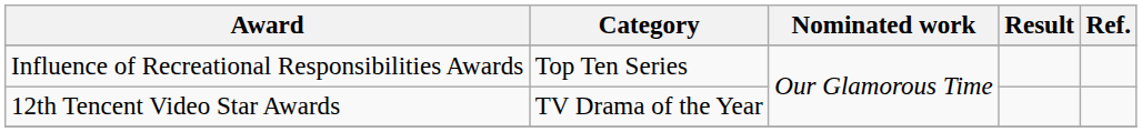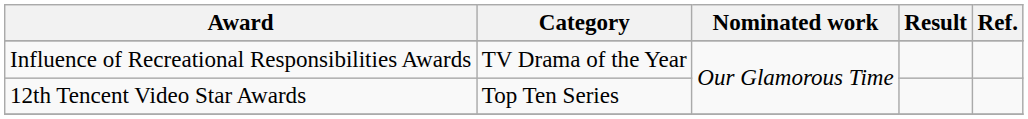 <table class="wikitable">
 <tr>
 <th>Award</th>
 <th>Category</th>
 <th>Nominated work</th>
 <th>Result</th>
 <th>Ref.</th>
 </tr>
 <tr>
 </tr>
 <tr>
 <td>Influence of Recreational Responsibilities Awards</td>
-<td>Top Ten Series</td>
+<td>TV Drama of the Year</td>
 <td rowspan=2><em>Our Glamorous Time</em></td>
 <td></td>
 <td></td>
 </tr>
 <tr>
 <td>12th Tencent Video Star Awards</td>
-<td>TV Drama of the Year</td>
+<td>Top Ten Series</td>
 <td></td>
 <td></td>
 </tr>
 <tr>
 </tr>
 </table>
